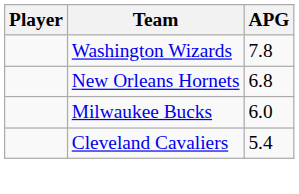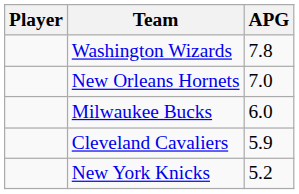 <table class="wikitable sortable">
 <tr>
 <th>Player</th>
 <th>Team</th>
 <th>APG</th>
 </tr>
 <tr>
 <td></td>
 <td><a href='#'>Washington Wizards</a></td>
 <td>7.8</td>
 </tr>
 <tr>
 <td></td>
 <td><a href='#'>New Orleans Hornets</a></td>
-<td>6.8</td>
+<td>7.0</td>
 </tr>
 <tr>
 <td></td>
 <td><a href='#'>Milwaukee Bucks</a></td>
 <td>6.0</td>
 </tr>
 <tr>
 <td></td>
 <td><a href='#'>Cleveland Cavaliers</a></td>
-<td>5.4</td>
+<td>5.9</td>
+</tr>
+<tr>
+<td></td>
+<td><a href='#'>New York Knicks</a></td>
+<td>5.2</td>
 </tr>
 </table>
